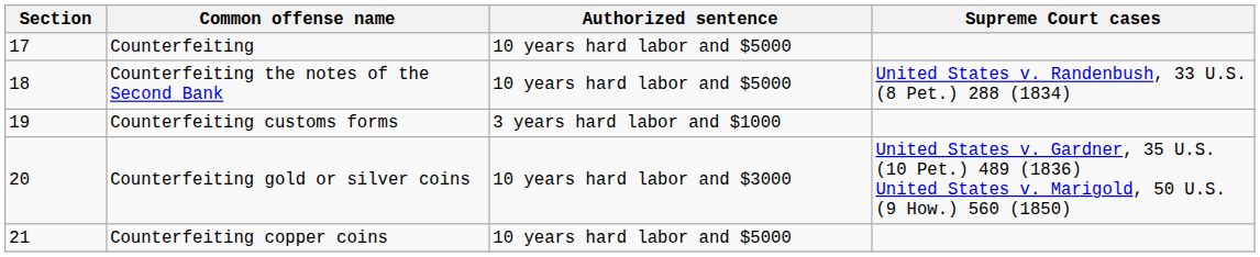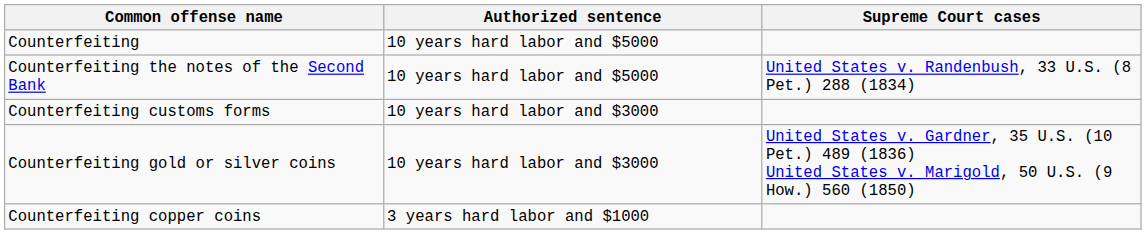 <table class="wikitable" style="width:75%">
 <tr>
-<th scope=col width="5%">Section</th>
 <th scope=col width="23%">Common offense name</th>
 <th scope=col width="23%">Authorized sentence</th>
 <th scope=col width="23%">Supreme Court cases</th>
 </tr>
 <tr>
-<td>17</td>
 <td>Counterfeiting</td>
 <td>10 years hard labor and $5000</td>
 <td></td>
 </tr>
 <tr>
-<td>18</td>
 <td>Counterfeiting the notes of the <a href='#'>Second Bank</a></td>
 <td>10 years hard labor and $5000</td>
 <td><a href='#'>United States v. Randenbush</a>, 33 U.S. (8 Pet.) 288 (1834)</td>
 </tr>
 <tr>
-<td>19</td>
 <td>Counterfeiting customs forms</td>
-<td>3 years hard labor and $1000</td>
+<td>10 years hard labor and $3000</td>
 <td></td>
 </tr>
 <tr>
-<td>20</td>
 <td>Counterfeiting gold or silver coins</td>
 <td>10 years hard labor and $3000</td>
 <td><a href='#'>United States v. Gardner</a>, 35 U.S. (10 Pet.) 489 (1836)<br><a href='#'>United States v. Marigold</a>, 50 U.S. (9 How.) 560 (1850)</td>
 </tr>
 <tr>
-<td>21</td>
 <td>Counterfeiting copper coins</td>
-<td>10 years hard labor and $5000</td>
+<td>3 years hard labor and $1000</td>
 <td></td>
 </tr>
 </table>
